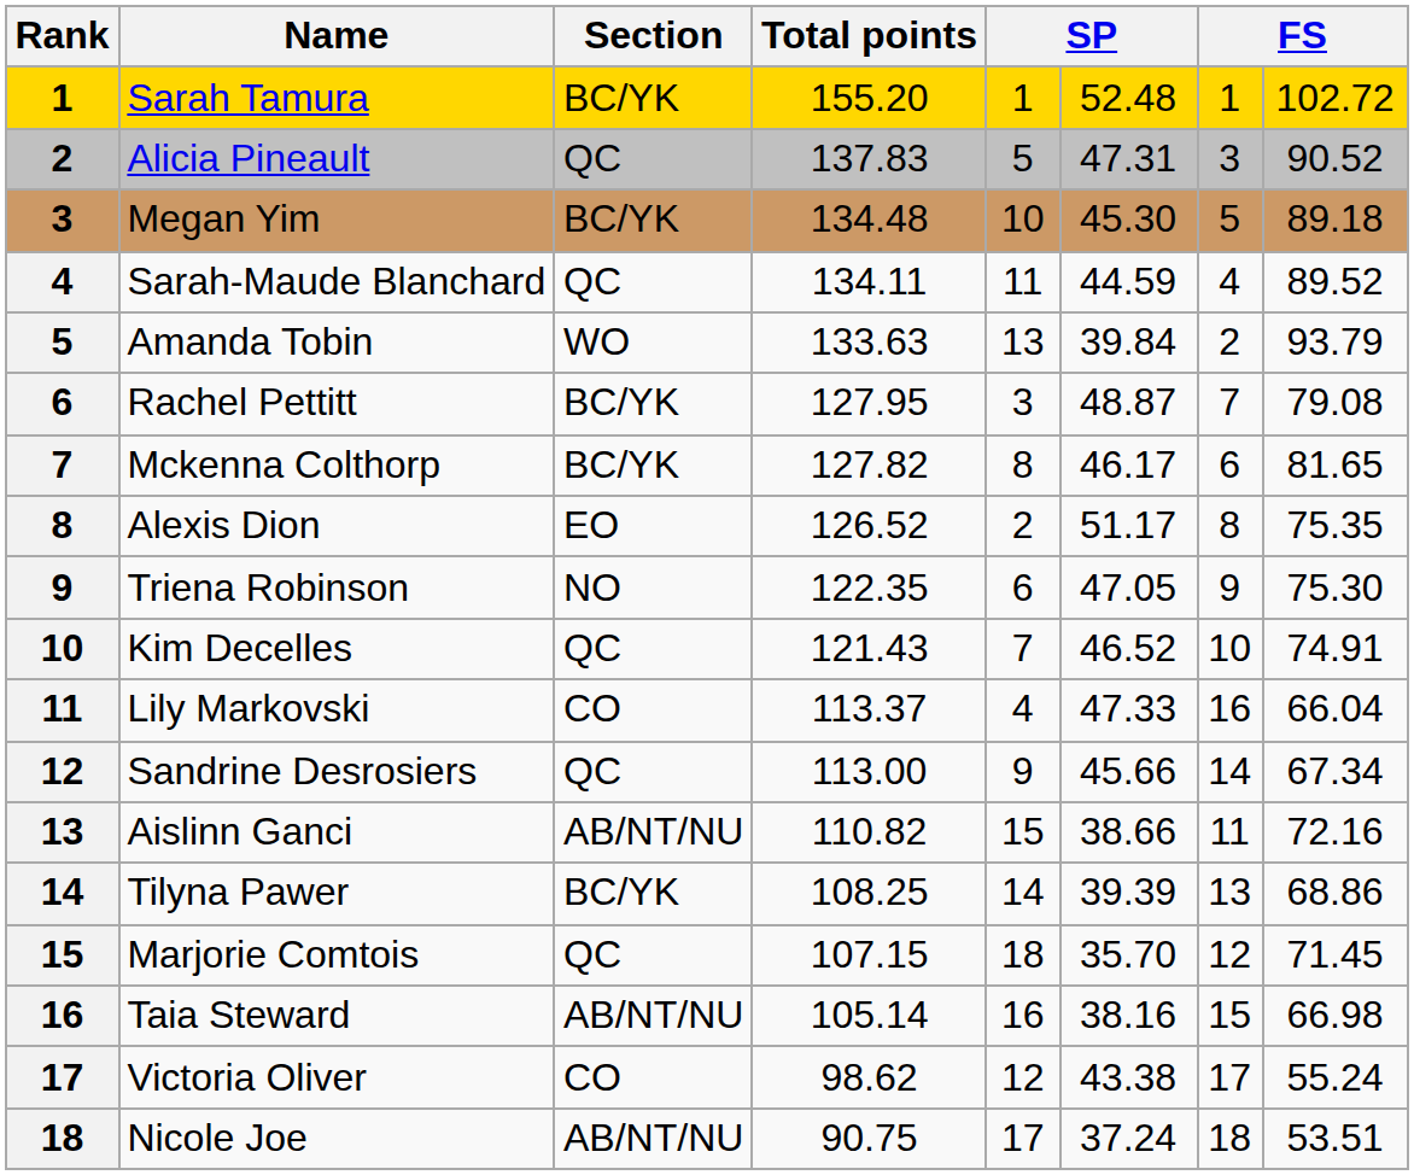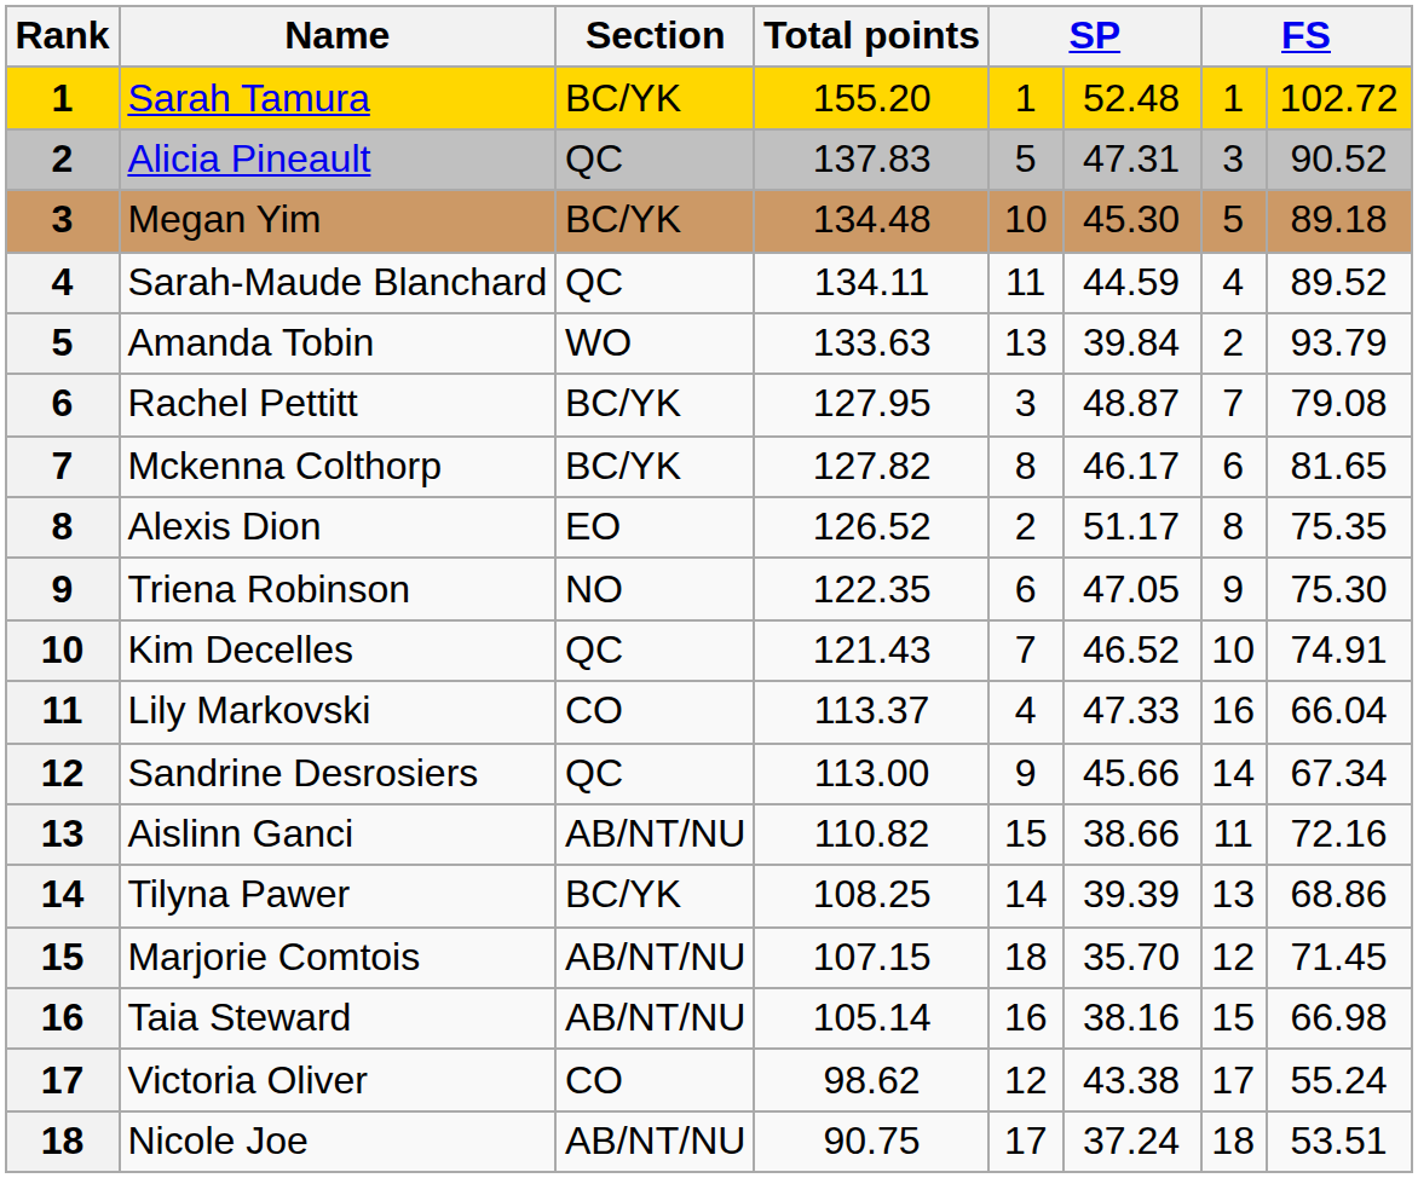 <table class="wikitable sortable">
 <tr>
 <th>Rank</th>
 <th>Name</th>
 <th>Section</th>
 <th>Total points</th>
 <th colspan="2" width="80px"><a href='#'>SP</a></th>
 <th colspan="2" width="80px"><a href='#'>FS</a></th>
 </tr>
 <tr bgcolor="gold">
 <td align="center"><strong>1</strong></td>
 <td><a href='#'>Sarah Tamura</a></td>
 <td>BC/YK</td>
 <td align="center">155.20</td>
 <td align="center">1</td>
 <td align="center">52.48</td>
 <td align="center">1</td>
 <td align="center">102.72</td>
 </tr>
 <tr bgcolor="silver">
 <td align="center"><strong>2</strong></td>
 <td><a href='#'>Alicia Pineault</a></td>
 <td>QC</td>
 <td align="center">137.83</td>
 <td align="center">5</td>
 <td align="center">47.31</td>
 <td align="center">3</td>
 <td align="center">90.52</td>
 </tr>
 <tr bgcolor="cc9966">
 <td align="center"><strong>3</strong></td>
 <td>Megan Yim</td>
 <td>BC/YK</td>
 <td align="center">134.48</td>
 <td align="center">10</td>
 <td align="center">45.30</td>
 <td align="center">5</td>
 <td align="center">89.18</td>
 </tr>
 <tr>
 <th>4</th>
 <td>Sarah-Maude Blanchard</td>
 <td>QC</td>
 <td align="center">134.11</td>
 <td align="center">11</td>
 <td align="center">44.59</td>
 <td align="center">4</td>
 <td align="center">89.52</td>
 </tr>
 <tr>
 <th>5</th>
 <td>Amanda Tobin</td>
 <td>WO</td>
 <td align="center">133.63</td>
 <td align="center">13</td>
 <td align="center">39.84</td>
 <td align="center">2</td>
 <td align="center">93.79</td>
 </tr>
 <tr>
 <th>6</th>
 <td>Rachel Pettitt</td>
 <td>BC/YK</td>
 <td align="center">127.95</td>
 <td align="center">3</td>
 <td align="center">48.87</td>
 <td align="center">7</td>
 <td align="center">79.08</td>
 </tr>
 <tr>
 <th>7</th>
 <td>Mckenna Colthorp</td>
 <td>BC/YK</td>
 <td align="center">127.82</td>
 <td align="center">8</td>
 <td align="center">46.17</td>
 <td align="center">6</td>
 <td align="center">81.65</td>
 </tr>
 <tr>
 <th>8</th>
 <td>Alexis Dion</td>
 <td>EO</td>
 <td align="center">126.52</td>
 <td align="center">2</td>
 <td align="center">51.17</td>
 <td align="center">8</td>
 <td align="center">75.35</td>
 </tr>
 <tr>
 <th>9</th>
 <td>Triena Robinson</td>
 <td>NO</td>
 <td align="center">122.35</td>
 <td align="center">6</td>
 <td align="center">47.05</td>
 <td align="center">9</td>
 <td align="center">75.30</td>
 </tr>
 <tr>
 <th>10</th>
 <td>Kim Decelles</td>
 <td>QC</td>
 <td align="center">121.43</td>
 <td align="center">7</td>
 <td align="center">46.52</td>
 <td align="center">10</td>
 <td align="center">74.91</td>
 </tr>
 <tr>
 <th>11</th>
 <td>Lily Markovski</td>
 <td>CO</td>
 <td align="center">113.37</td>
 <td align="center">4</td>
 <td align="center">47.33</td>
 <td align="center">16</td>
 <td align="center">66.04</td>
 </tr>
 <tr>
 <th>12</th>
 <td>Sandrine Desrosiers</td>
 <td>QC</td>
 <td align="center">113.00</td>
 <td align="center">9</td>
 <td align="center">45.66</td>
 <td align="center">14</td>
 <td align="center">67.34</td>
 </tr>
 <tr>
 <th>13</th>
 <td>Aislinn Ganci</td>
 <td>AB/NT/NU</td>
 <td align="center">110.82</td>
 <td align="center">15</td>
 <td align="center">38.66</td>
 <td align="center">11</td>
 <td align="center">72.16</td>
 </tr>
 <tr>
 <th>14</th>
 <td>Tilyna Pawer</td>
 <td>BC/YK</td>
 <td align="center">108.25</td>
 <td align="center">14</td>
 <td align="center">39.39</td>
 <td align="center">13</td>
 <td align="center">68.86</td>
 </tr>
 <tr>
 <th>15</th>
 <td>Marjorie Comtois</td>
-<td>QC</td>
+<td>AB/NT/NU</td>
 <td align="center">107.15</td>
 <td align="center">18</td>
 <td align="center">35.70</td>
 <td align="center">12</td>
 <td align="center">71.45</td>
 </tr>
 <tr>
 <th>16</th>
 <td>Taia Steward</td>
 <td>AB/NT/NU</td>
 <td align="center">105.14</td>
 <td align="center">16</td>
 <td align="center">38.16</td>
 <td align="center">15</td>
 <td align="center">66.98</td>
 </tr>
 <tr>
 <th>17</th>
 <td>Victoria Oliver</td>
 <td>CO</td>
 <td align="center">98.62</td>
 <td align="center">12</td>
 <td align="center">43.38</td>
 <td align="center">17</td>
 <td align="center">55.24</td>
 </tr>
 <tr>
 <th>18</th>
 <td>Nicole Joe</td>
 <td>AB/NT/NU</td>
 <td align="center">90.75</td>
 <td align="center">17</td>
 <td align="center">37.24</td>
 <td align="center">18</td>
 <td align="center">53.51</td>
 </tr>
 </table>
